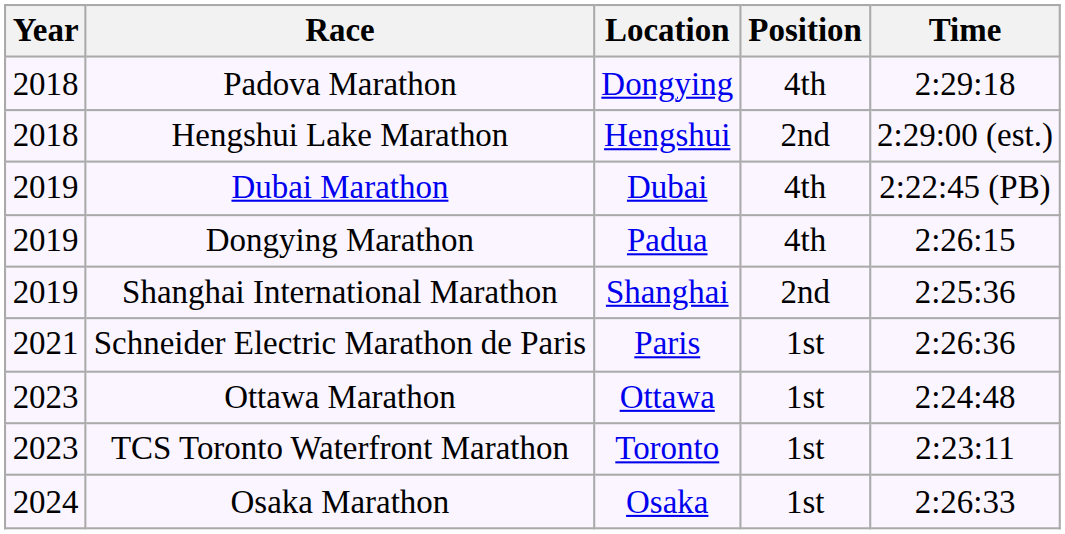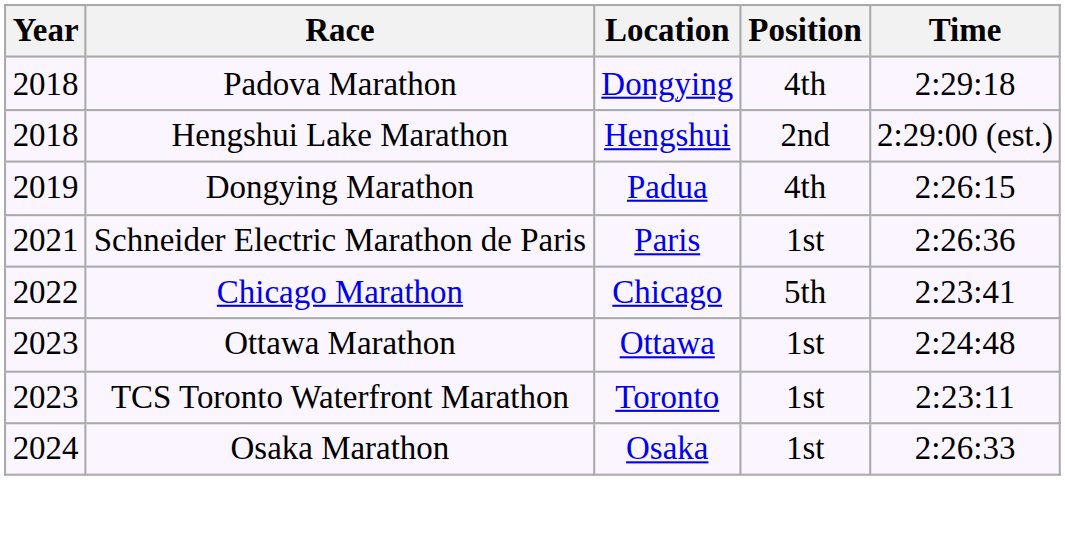 <table class="wikitable" style="text-align:center; background:#faf5ff;">
 <tr>
 <th>Year</th>
 <th>Race</th>
 <th>Location</th>
 <th>Position</th>
 <th>Time</th>
 </tr>
 <tr>
 <td>2018</td>
 <td>Padova Marathon</td>
 <td><a href='#'>Dongying</a></td>
 <td>4th</td>
 <td>2:29:18</td>
 </tr>
 <tr>
 <td>2018</td>
 <td>Hengshui Lake Marathon</td>
 <td><a href='#'>Hengshui</a></td>
 <td>2nd</td>
 <td>2:29:00 (est.)</td>
 </tr>
 <tr>
 <td>2019</td>
-<td><a href='#'>Dubai Marathon</a></td>
-<td><a href='#'>Dubai</a></td>
-<td>4th</td>
-<td>2:22:45 (PB)</td>
-</tr>
-<tr>
-<td>2019</td>
 <td>Dongying Marathon</td>
 <td><a href='#'>Padua</a></td>
 <td>4th</td>
 <td>2:26:15</td>
-</tr>
-<tr>
-<td>2019</td>
-<td>Shanghai International Marathon</td>
-<td><a href='#'>Shanghai</a></td>
-<td>2nd</td>
-<td>2:25:36</td>
 </tr>
 <tr>
 <td>2021</td>
 <td>Schneider Electric Marathon de Paris</td>
 <td><a href='#'>Paris</a></td>
 <td>1st</td>
 <td>2:26:36</td>
+</tr>
+<tr>
+<td>2022</td>
+<td><a href='#'>Chicago Marathon</a></td>
+<td><a href='#'>Chicago</a></td>
+<td>5th</td>
+<td>2:23:41</td>
 </tr>
 <tr>
 <td>2023</td>
 <td>Ottawa Marathon</td>
 <td><a href='#'>Ottawa</a></td>
 <td>1st</td>
 <td>2:24:48</td>
 </tr>
 <tr>
 <td>2023</td>
 <td>TCS Toronto Waterfront Marathon</td>
 <td><a href='#'>Toronto</a></td>
 <td>1st</td>
 <td>2:23:11</td>
 </tr>
 <tr>
 <td>2024</td>
 <td>Osaka Marathon</td>
 <td><a href='#'>Osaka</a></td>
 <td>1st</td>
 <td>2:26:33</td>
 </tr>
 </table>
